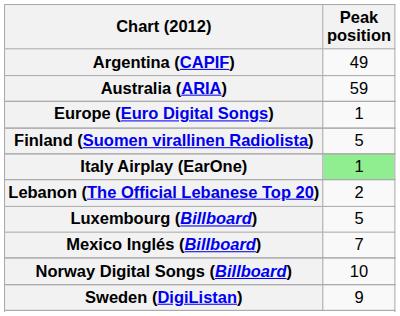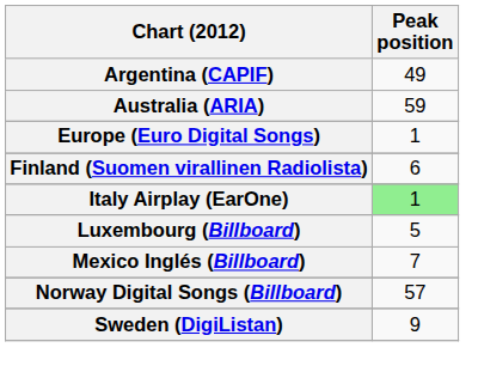 <table class="wikitable plainrowheaders sortable" border="1">
 <tr>
 <th scope="col">Chart (2012)</th>
 <th scope="col">Peak<br>position</th>
 </tr>
 <tr>
 <th scope="row">Argentina (<a href='#'>CAPIF</a>)</th>
 <td style="text-align:center;">49</td>
 </tr>
 <tr>
 <th scope="row">Australia (<a href='#'>ARIA</a>)</th>
 <td align="center">59</td>
 </tr>
 <tr>
 </tr>
 <tr>
 </tr>
 <tr>
 </tr>
 <tr>
 </tr>
 <tr>
 </tr>
 <tr>
 </tr>
 <tr>
 <th scope="row">Europe (<a href='#'>Euro Digital Songs</a>)</th>
 <td align="center">1</td>
 </tr>
 <tr>
 </tr>
 <tr>
 <th scope="row">Finland (<a href='#'>Suomen virallinen Radiolista</a>)</th>
-<td align="center">5</td>
+<td align="center">6</td>
 </tr>
 <tr>
 </tr>
 <tr>
 </tr>
 <tr>
 </tr>
 <tr>
 </tr>
 <tr>
 </tr>
 <tr>
 <th scope="row">Italy Airplay (EarOne)</th>
 <td style="background: lightgreen; text-align:center;">1</td>
 </tr>
 <tr>
 </tr>
 <tr>
-<th scope="row">Lebanon (<a href='#'>The Official Lebanese Top 20</a>)</th>
-<td style="text-align:center;">2</td>
-</tr>
-<tr>
 <th scope="row">Luxembourg (<em><a href='#'>Billboard</a></em>)</th>
 <td style="text-align:center;">5</td>
 </tr>
 <tr>
 <th scope="row">Mexico Inglés (<a href='#'><em>Billboard</em></a>)</th>
 <td align="center">7</td>
 </tr>
 <tr>
 </tr>
 <tr>
 </tr>
 <tr>
 </tr>
 <tr>
 <th scope="row">Norway Digital Songs (<em><a href='#'>Billboard</a></em>)</th>
-<td align="center">10</td>
+<td align="center">57</td>
 </tr>
 <tr>
 </tr>
 <tr>
 </tr>
 <tr>
 </tr>
 <tr>
 <th scope="row">Sweden (<a href='#'>DigiListan</a>)</th>
 <td style="text-align:center;">9</td>
 </tr>
 <tr>
 </tr>
 <tr>
 </tr>
 <tr>
 </tr>
 </table>
